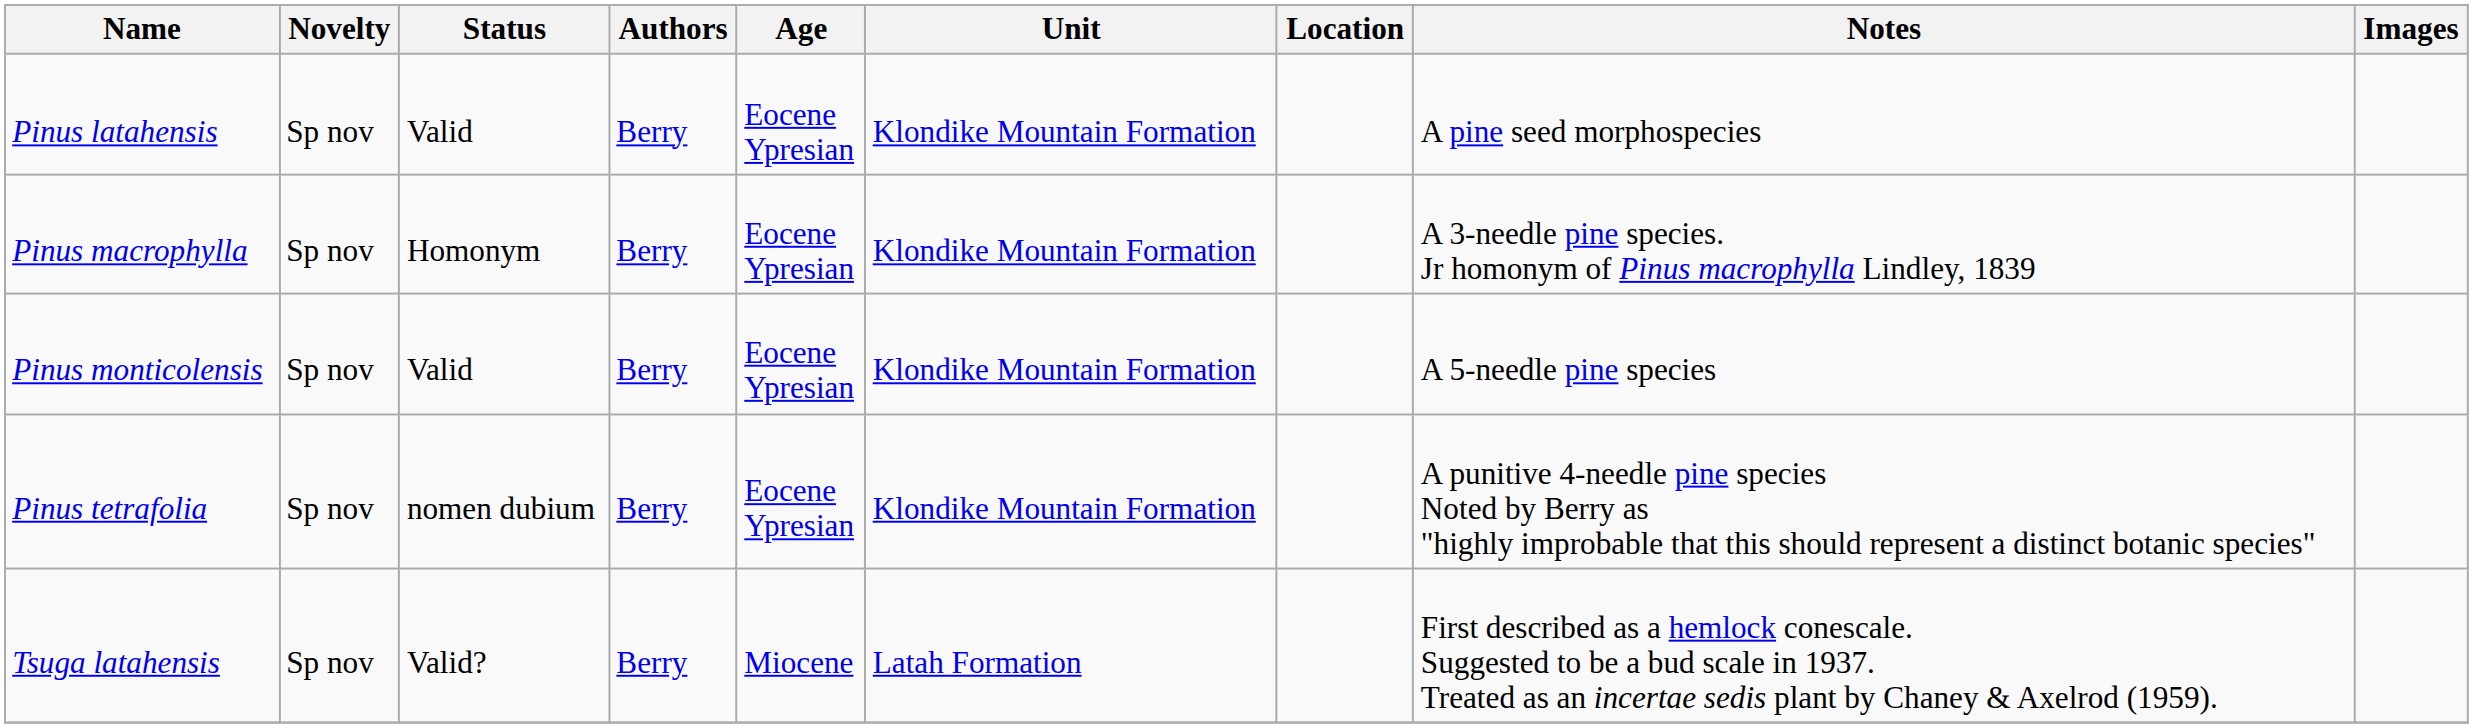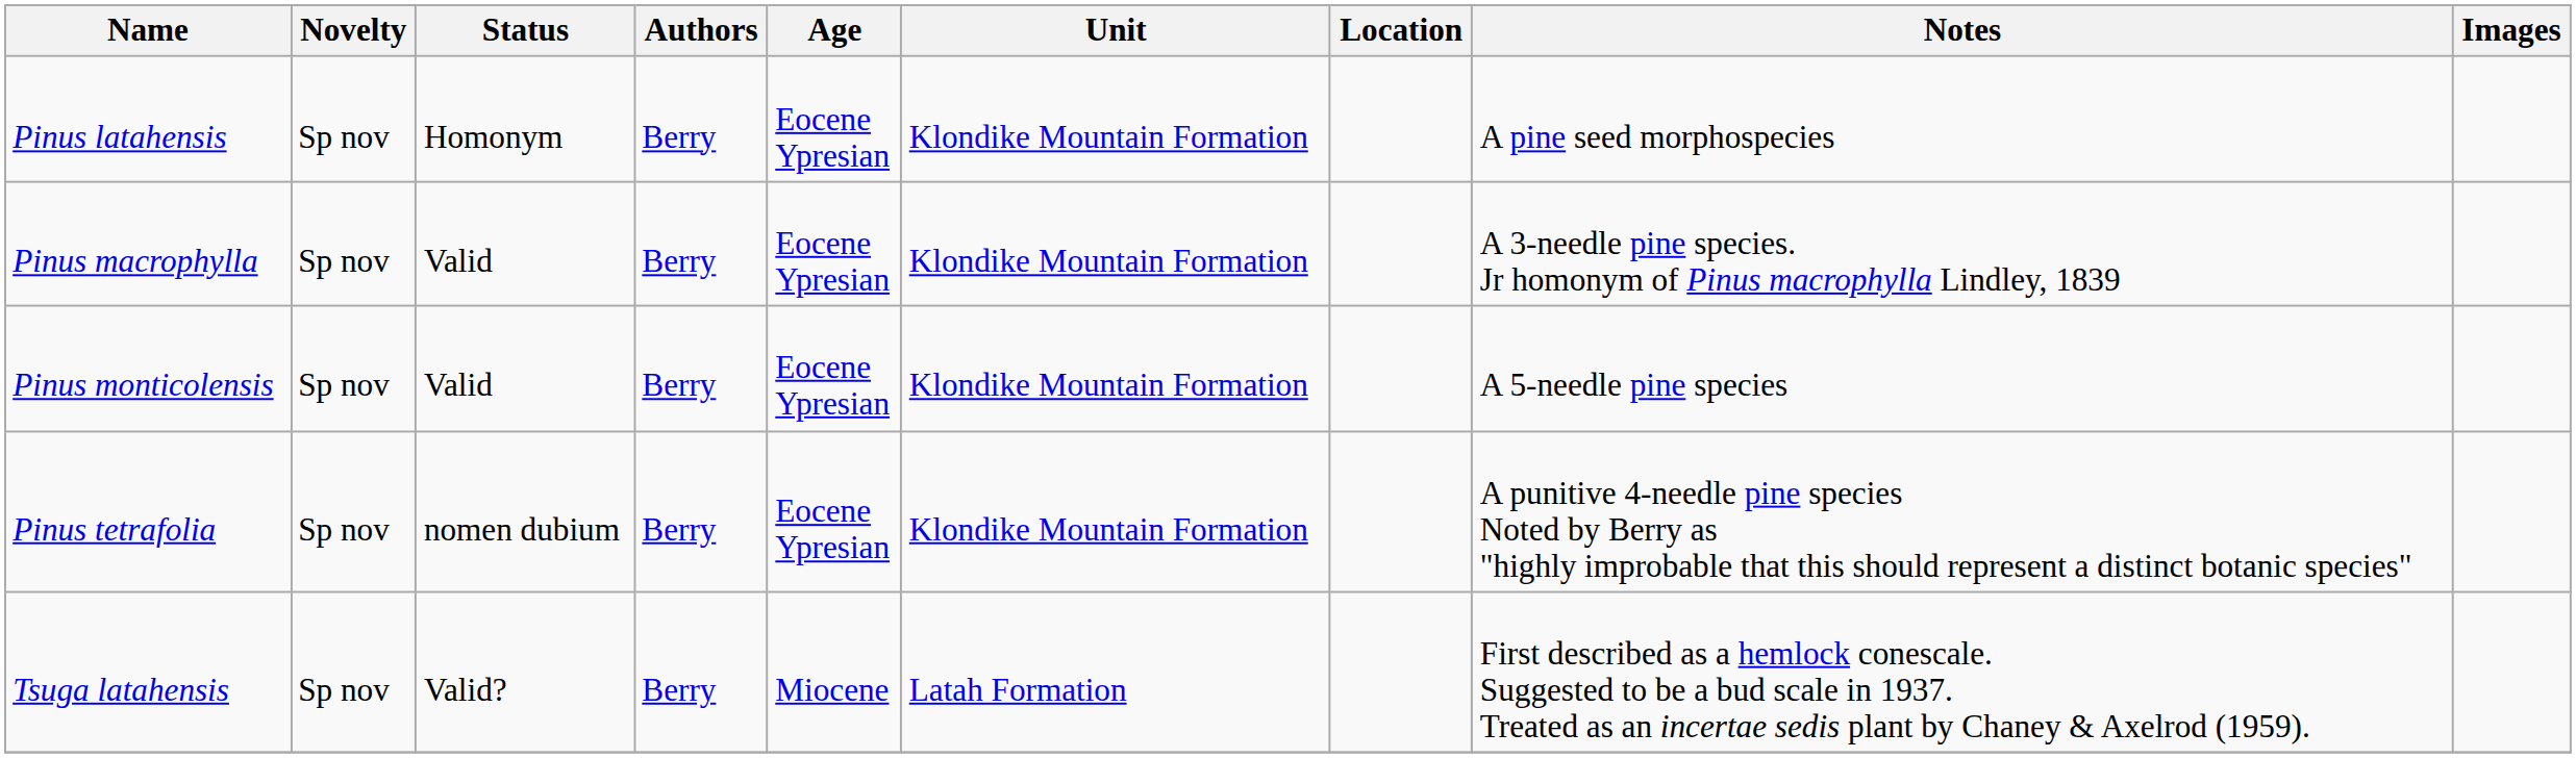 <table class="wikitable sortable" align="center" width="100%">
 <tr>
 <th>Name</th>
 <th>Novelty</th>
 <th>Status</th>
 <th>Authors</th>
 <th>Age</th>
 <th>Unit</th>
 <th>Location</th>
 <th>Notes</th>
 <th>Images</th>
 </tr>
 <tr>
 <td><br><em><a href='#'>Pinus latahensis</a></em></td>
 <td><br>Sp nov</td>
-<td><br>Valid</td>
+<td><br>Homonym</td>
 <td><br><a href='#'>Berry</a></td>
 <td><br><a href='#'>Eocene</a><br><a href='#'>Ypresian</a></td>
 <td><br><a href='#'>Klondike Mountain Formation</a></td>
 <td><br><br></td>
 <td><br>A <a href='#'>pine</a> seed morphospecies</td>
 <td><br></td>
 </tr>
 <tr>
 <td><br><em><a href='#'>Pinus macrophylla</a></em></td>
 <td><br>Sp nov</td>
-<td><br>Homonym</td>
+<td><br>Valid</td>
 <td><br><a href='#'>Berry</a></td>
 <td><br><a href='#'>Eocene</a><br><a href='#'>Ypresian</a></td>
 <td><br><a href='#'>Klondike Mountain Formation</a></td>
 <td><br><br></td>
 <td><br>A 3-needle <a href='#'>pine</a> species.<br> Jr homonym of <em><a href='#'>Pinus macrophylla</a></em> Lindley, 1839</td>
 <td><br></td>
 </tr>
 <tr>
 <td><br><em><a href='#'>Pinus monticolensis</a></em></td>
 <td><br>Sp nov</td>
 <td><br>Valid</td>
 <td><br><a href='#'>Berry</a></td>
 <td><br><a href='#'>Eocene</a><br><a href='#'>Ypresian</a></td>
 <td><br><a href='#'>Klondike Mountain Formation</a></td>
 <td><br><br></td>
 <td><br>A 5-needle <a href='#'>pine</a> species</td>
 <td><br></td>
 </tr>
 <tr>
 <td><br><em><a href='#'>Pinus tetrafolia</a></em></td>
 <td><br>Sp nov</td>
 <td><br>nomen dubium</td>
 <td><br><a href='#'>Berry</a></td>
 <td><br><a href='#'>Eocene</a><br><a href='#'>Ypresian</a></td>
 <td><br><a href='#'>Klondike Mountain Formation</a></td>
 <td><br><br></td>
 <td><br>A punitive 4-needle <a href='#'>pine</a> species<br>Noted by Berry as <br>"highly improbable that this should represent a distinct botanic species"</td>
 <td><br></td>
 </tr>
 <tr>
 <td><br><em><a href='#'>Tsuga latahensis</a></em></td>
 <td><br>Sp nov</td>
 <td><br>Valid?</td>
 <td><br><a href='#'>Berry</a></td>
 <td><br><a href='#'>Miocene</a></td>
 <td><br><a href='#'>Latah Formation</a></td>
 <td><br><br></td>
 <td><br>First described as a <a href='#'>hemlock</a> conescale.<br>Suggested to be a bud scale in 1937.<br>Treated as an <em>incertae sedis</em> plant by Chaney & Axelrod (1959).</td>
 <td><br></td>
 </tr>
 <tr>
 </tr>
 </table>
